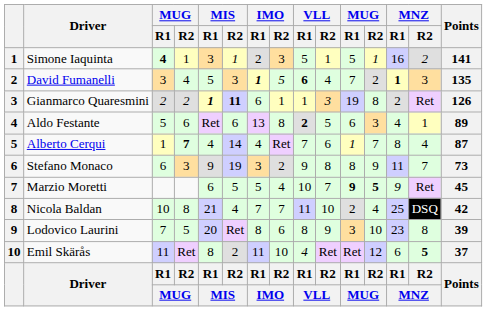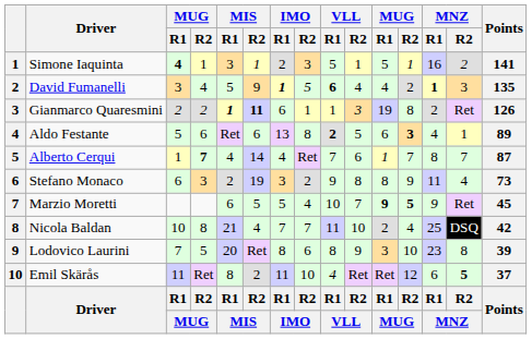 <table class="wikitable" style="font-size:85%; text-align: center;">
 <tr>
 <th rowspan="2"></th>
 <th rowspan="2">Driver</th>
 <th colspan="2"><a href='#'>MUG</a></th>
 <th colspan="2"><a href='#'>MIS</a></th>
 <th colspan="2"><a href='#'>IMO</a></th>
 <th colspan="2"><a href='#'>VLL</a></th>
 <th colspan="2"><a href='#'>MUG</a></th>
 <th colspan="2"><a href='#'>MNZ</a></th>
 <th rowspan="2">Points</th>
 </tr>
 <tr>
 <th>R1</th>
 <th>R2</th>
 <th>R1</th>
 <th>R2</th>
 <th>R1</th>
 <th>R2</th>
 <th>R1</th>
 <th>R2</th>
 <th>R1</th>
 <th>R2</th>
 <th>R1</th>
 <th>R2</th>
 </tr>
 <tr>
 <th>1</th>
 <td align="left"> Simone Iaquinta</td>
 <td style="background:#DFFFDF;"><strong>4</strong></td>
 <td style="background:#FFFFBF;">1</td>
 <td style="background:#FFDF9F;">3</td>
 <td style="background:#FFFFBF;"><em>1</em></td>
 <td style="background:#DFDFDF;">2</td>
 <td style="background:#FFDF9F;">3</td>
 <td style="background:#DFFFDF;">5</td>
 <td style="background:#FFFFBF;">1</td>
 <td style="background:#DFFFDF;">5</td>
 <td style="background:#FFFFBF;"><em>1</em></td>
 <td style="background:#CFCFFF;">16</td>
 <td style="background:#DFDFDF;"><em>2</em></td>
 <th>141</th>
 </tr>
 <tr>
 <th>2</th>
 <td align="left"> <a href='#'>David Fumanelli</a></td>
 <td style="background:#FFDF9F;">3</td>
 <td style="background:#DFFFDF;">4</td>
 <td style="background:#DFFFDF;">5</td>
-<td style="background:#FFDF9F;">3</td>
+<td style="background:#FFDF9F;">9</td>
 <td style="background:#FFFFBF;"><strong><em>1</em></strong></td>
 <td style="background:#DFFFDF;"><em>5</em></td>
 <td style="background:#DFFFDF;"><strong>6</strong></td>
 <td style="background:#DFFFDF;">4</td>
-<td style="background:#DFFFDF;">7</td>
+<td style="background:#DFFFDF;">4</td>
 <td style="background:#DFDFDF;">2</td>
 <td style="background:#FFFFBF;"><strong>1</strong></td>
 <td style="background:#FFDF9F;">3</td>
 <th>135</th>
 </tr>
 <tr>
 <th>3</th>
 <td align="left"> Gianmarco Quaresmini</td>
 <td style="background:#DFDFDF;"><em>2</em></td>
 <td style="background:#DFDFDF;"><em>2</em></td>
 <td style="background:#FFFFBF;"><strong><em>1</em></strong></td>
 <td style="background:#CFCFFF;"><strong>11</strong></td>
 <td style="background:#DFFFDF;">6</td>
 <td style="background:#FFFFBF;">1</td>
 <td style="background:#FFFFBF;">1</td>
 <td style="background:#FFDF9F;"><em>3</em></td>
 <td style="background:#CFCFFF;">19</td>
 <td style="background:#DFFFDF;">8</td>
 <td style="background:#DFDFDF;">2</td>
 <td style="background:#EFCFFF;">Ret</td>
 <th>126</th>
 </tr>
 <tr>
 <th>4</th>
 <td align="left"> Aldo Festante</td>
 <td style="background:#DFFFDF;">5</td>
 <td style="background:#DFFFDF;">6</td>
 <td style="background:#EFCFFF;">Ret</td>
 <td style="background:#DFFFDF;">6</td>
 <td style="background:#EFCFFF;">13</td>
 <td style="background:#DFFFDF;">8</td>
 <td style="background:#DFDFDF;"><strong>2</strong></td>
 <td style="background:#DFFFDF;">5</td>
 <td style="background:#DFFFDF;">6</td>
-<td style="background:#FFDF9F;">3</td>
+<td style="background:#FFDF9F;"><strong>3</strong></td>
 <td style="background:#DFFFDF;">4</td>
 <td style="background:#FFFFBF;">1</td>
 <th>89</th>
 </tr>
 <tr>
 <th>5</th>
 <td align="left"> <a href='#'>Alberto Cerqui</a></td>
 <td style="background:#FFFFBF;">1</td>
 <td style="background:#DFFFDF;"><strong>7</strong></td>
 <td style="background:#DFFFDF;">4</td>
 <td style="background:#CFCFFF;">14</td>
 <td style="background:#DFFFDF;">4</td>
 <td style="background:#EFCFFF;">Ret</td>
 <td style="background:#DFFFDF;">7</td>
 <td style="background:#DFFFDF;">6</td>
 <td style="background:#FFFFBF;"><em>1</em></td>
 <td style="background:#DFFFDF;">7</td>
 <td style="background:#DFFFDF;">8</td>
-<td style="background:#DFFFDF;">4</td>
+<td style="background:#DFFFDF;">7</td>
 <th>87</th>
 </tr>
 <tr>
 <th>6</th>
 <td align="left"> Stefano Monaco</td>
 <td style="background:#DFFFDF;">6</td>
 <td style="background:#FFDF9F;">3</td>
-<td style="background:#DFDFDF;">9</td>
+<td style="background:#DFDFDF;">2</td>
 <td style="background:#CFCFFF;">19</td>
 <td style="background:#FFDF9F;">3</td>
 <td style="background:#DFDFDF;">2</td>
 <td style="background:#DFFFDF;">9</td>
 <td style="background:#DFFFDF;">8</td>
 <td style="background:#DFFFDF;">8</td>
 <td style="background:#DFFFDF;">9</td>
 <td style="background:#CFCFFF;">11</td>
-<td style="background:#DFFFDF;">7</td>
+<td style="background:#DFFFDF;">4</td>
 <th>73</th>
 </tr>
 <tr>
 <th>7</th>
 <td align="left"> Marzio Moretti</td>
 <td style="background:#;"></td>
 <td style="background:#;"></td>
 <td style="background:#DFFFDF;">6</td>
 <td style="background:#DFFFDF;">5</td>
 <td style="background:#DFFFDF;">5</td>
 <td style="background:#DFFFDF;">4</td>
 <td style="background:#DFFFDF;">10</td>
 <td style="background:#DFFFDF;">7</td>
 <td style="background:#DFFFDF;"><strong>9</strong></td>
 <td style="background:#DFFFDF;"><strong>5</strong></td>
 <td style="background:#DFFFDF;"><em>9</em></td>
 <td style="background:#EFCFFF;">Ret</td>
 <th>45</th>
 </tr>
 <tr>
 <th>8</th>
 <td align="left"> Nicola Baldan</td>
 <td style="background:#DFFFDF;">10</td>
 <td style="background:#DFFFDF;">8</td>
 <td style="background:#CFCFFF;">21</td>
 <td style="background:#DFFFDF;">4</td>
 <td style="background:#DFFFDF;">7</td>
 <td style="background:#DFFFDF;">7</td>
 <td style="background:#CFCFFF;">11</td>
 <td style="background:#DFFFDF;">10</td>
 <td style="background:#DFDFDF;">2</td>
 <td style="background:#DFFFDF;">4</td>
 <td style="background:#CFCFFF;">25</td>
 <td style="background:#000000;color:white">DSQ</td>
 <th>42</th>
 </tr>
 <tr>
 <th>9</th>
 <td align="left"> Lodovico Laurini</td>
 <td style="background:#DFFFDF;">7</td>
 <td style="background:#DFFFDF;">5</td>
 <td style="background:#CFCFFF;">20</td>
 <td style="background:#EFCFFF;">Ret</td>
 <td style="background:#DFFFDF;">8</td>
 <td style="background:#DFFFDF;">6</td>
 <td style="background:#DFFFDF;">8</td>
 <td style="background:#DFFFDF;">9</td>
 <td style="background:#FFDF9F;">3</td>
 <td style="background:#DFFFDF;">10</td>
 <td style="background:#CFCFFF;">23</td>
 <td style="background:#DFFFDF;">8</td>
 <th>39</th>
 </tr>
 <tr>
 <th>10</th>
 <td align="left"> Emil Skärås</td>
 <td style="background:#CFCFFF;">11</td>
 <td style="background:#EFCFFF;">Ret</td>
 <td style="background:#DFFFDF;">8</td>
 <td style="background:#DFDFDF;">2</td>
 <td style="background:#CFCFFF;">11</td>
 <td style="background:#DFFFDF;">10</td>
 <td style="background:#DFFFDF;"><em>4</em></td>
 <td style="background:#EFCFFF;">Ret</td>
 <td style="background:#EFCFFF;">Ret</td>
 <td style="background:#CFCFFF;">12</td>
 <td style="background:#DFFFDF;">6</td>
 <td style="background:#DFFFDF;"><strong>5</strong></td>
 <th>37</th>
 </tr>
 <tr>
 <th rowspan="2"></th>
 <th rowspan="2">Driver</th>
 <th>R1</th>
 <th>R2</th>
 <th>R1</th>
 <th>R2</th>
 <th>R1</th>
 <th>R2</th>
 <th>R1</th>
 <th>R2</th>
 <th>R1</th>
 <th>R2</th>
 <th>R1</th>
 <th>R2</th>
 <th rowspan="2">Points</th>
 </tr>
 <tr>
 <th colspan="2"><a href='#'>MUG</a></th>
 <th colspan="2"><a href='#'>MIS</a></th>
 <th colspan="2"><a href='#'>IMO</a></th>
 <th colspan="2"><a href='#'>VLL</a></th>
 <th colspan="2"><a href='#'>MUG</a></th>
 <th colspan="2"><a href='#'>MNZ</a></th>
 </tr>
 </table>
